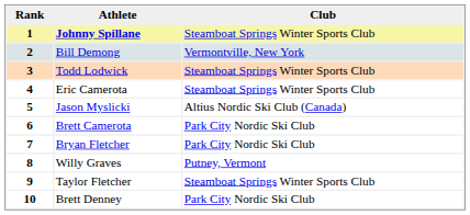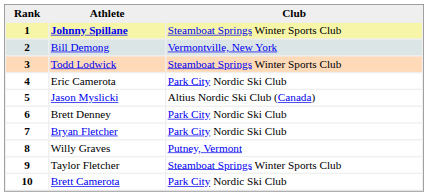 <table style="border:1px solid #808080; background-color:#EFEFEF;" cellspacing="2" cellpadding="2" width="600">
 <tr bgcolor="#EFEFEF">
 <th>Rank</th>
 <th>Athlete</th>
 <th>Club</th>
 </tr>
 <tr valign="top" bgcolor="#F7F6A8">
 <th>1</th>
 <td><strong><a href='#'>Johnny Spillane</a></strong></td>
 <td><a href='#'>Steamboat Springs</a> Winter Sports Club</td>
 </tr>
 <tr valign="top" bgcolor="#DCE5E5">
 <th>2</th>
 <td><a href='#'>Bill Demong</a></td>
 <td><a href='#'>Vermontville, New York</a></td>
 </tr>
 <tr valign="top" bgcolor="#FFDAB9">
 <th>3</th>
 <td><a href='#'>Todd Lodwick</a></td>
 <td><a href='#'>Steamboat Springs</a> Winter Sports Club</td>
 </tr>
 <tr valign="top" bgcolor="#FFFFFF">
 <th>4</th>
 <td>Eric Camerota</td>
-<td><a href='#'>Steamboat Springs</a> Winter Sports Club</td>
+<td><a href='#'>Park City</a> Nordic Ski Club</td>
 </tr>
 <tr valign="top" bgcolor="#FFFFFF">
 <th>5</th>
 <td><a href='#'>Jason Myslicki</a></td>
 <td>Altius Nordic Ski Club (<a href='#'>Canada</a>)</td>
 </tr>
 <tr valign="top" bgcolor="#FFFFFF">
 <th>6</th>
-<td><a href='#'>Brett Camerota</a></td>
+<td>Brett Denney</td>
 <td><a href='#'>Park City</a> Nordic Ski Club</td>
 </tr>
 <tr valign="top" bgcolor="#FFFFFF">
 <th>7</th>
 <td><a href='#'>Bryan Fletcher</a></td>
 <td><a href='#'>Park City</a> Nordic Ski Club</td>
 </tr>
 <tr valign="top" bgcolor="#FFFFFF">
 <th>8</th>
 <td>Willy Graves</td>
 <td><a href='#'>Putney, Vermont</a></td>
 </tr>
 <tr valign="top" bgcolor="#FFFFFF">
 <th>9</th>
 <td>Taylor Fletcher</td>
 <td><a href='#'>Steamboat Springs</a> Winter Sports Club</td>
 </tr>
 <tr valign="top" bgcolor="#FFFFFF">
 <th>10</th>
-<td>Brett Denney</td>
+<td><a href='#'>Brett Camerota</a></td>
 <td><a href='#'>Park City</a> Nordic Ski Club</td>
 </tr>
 </table>
